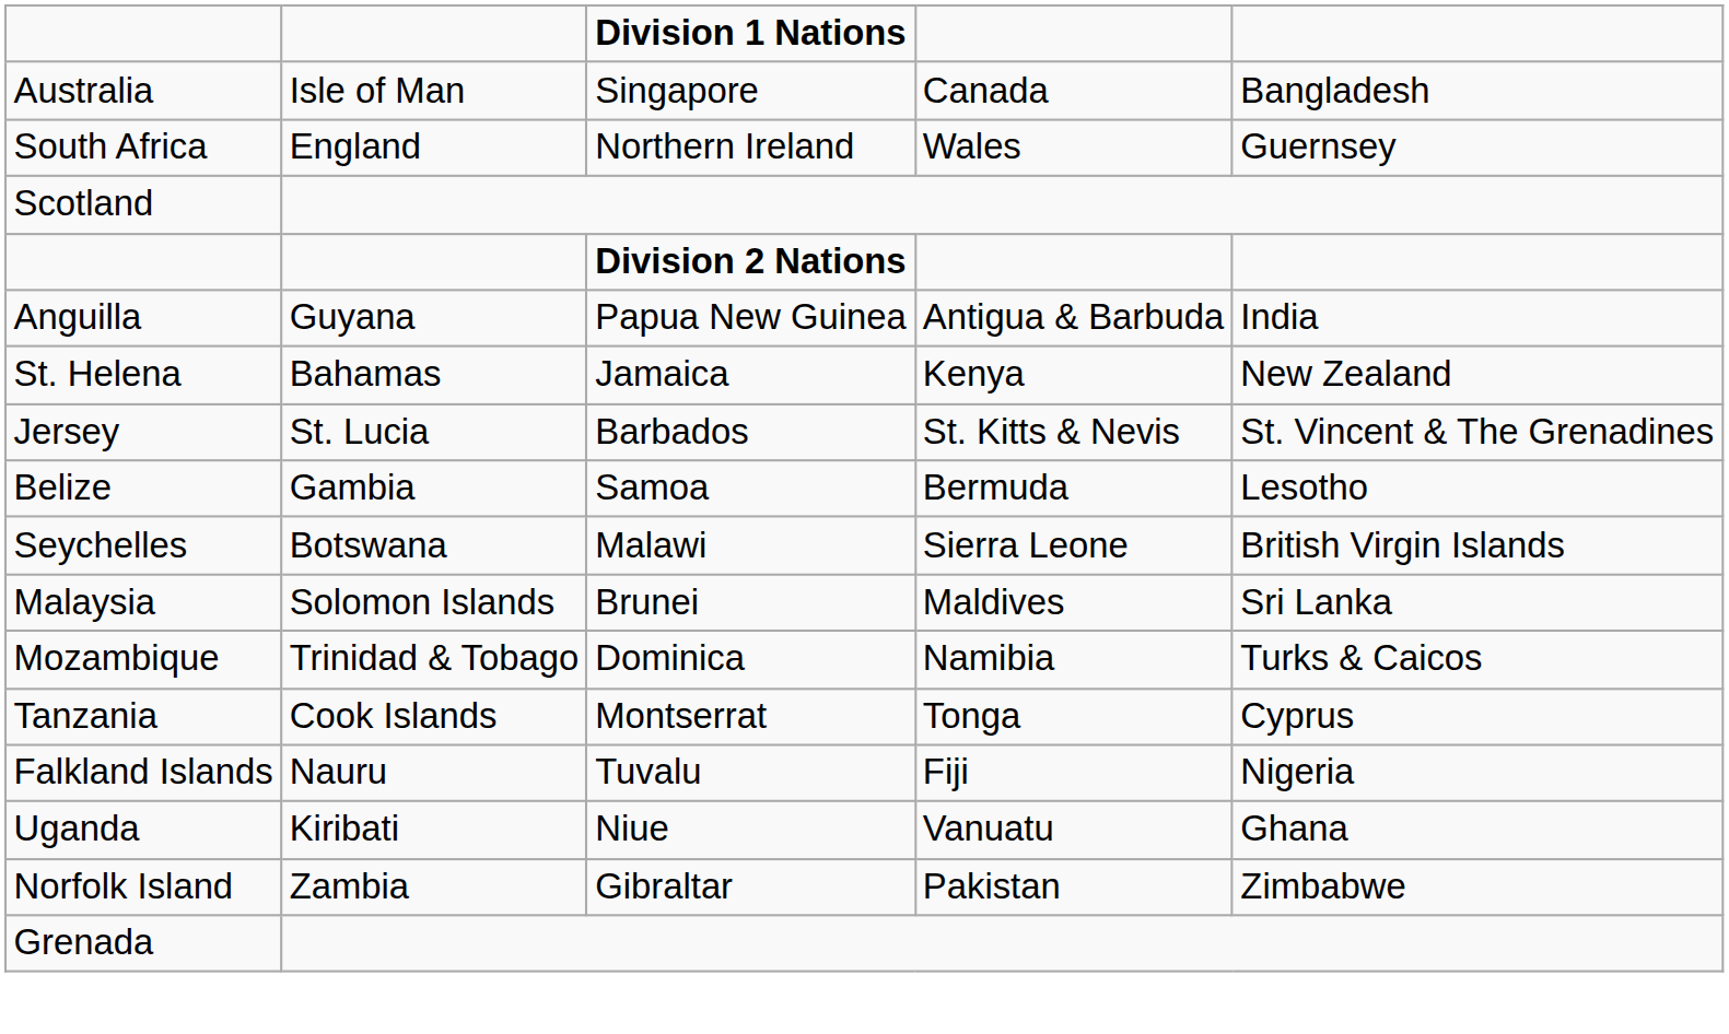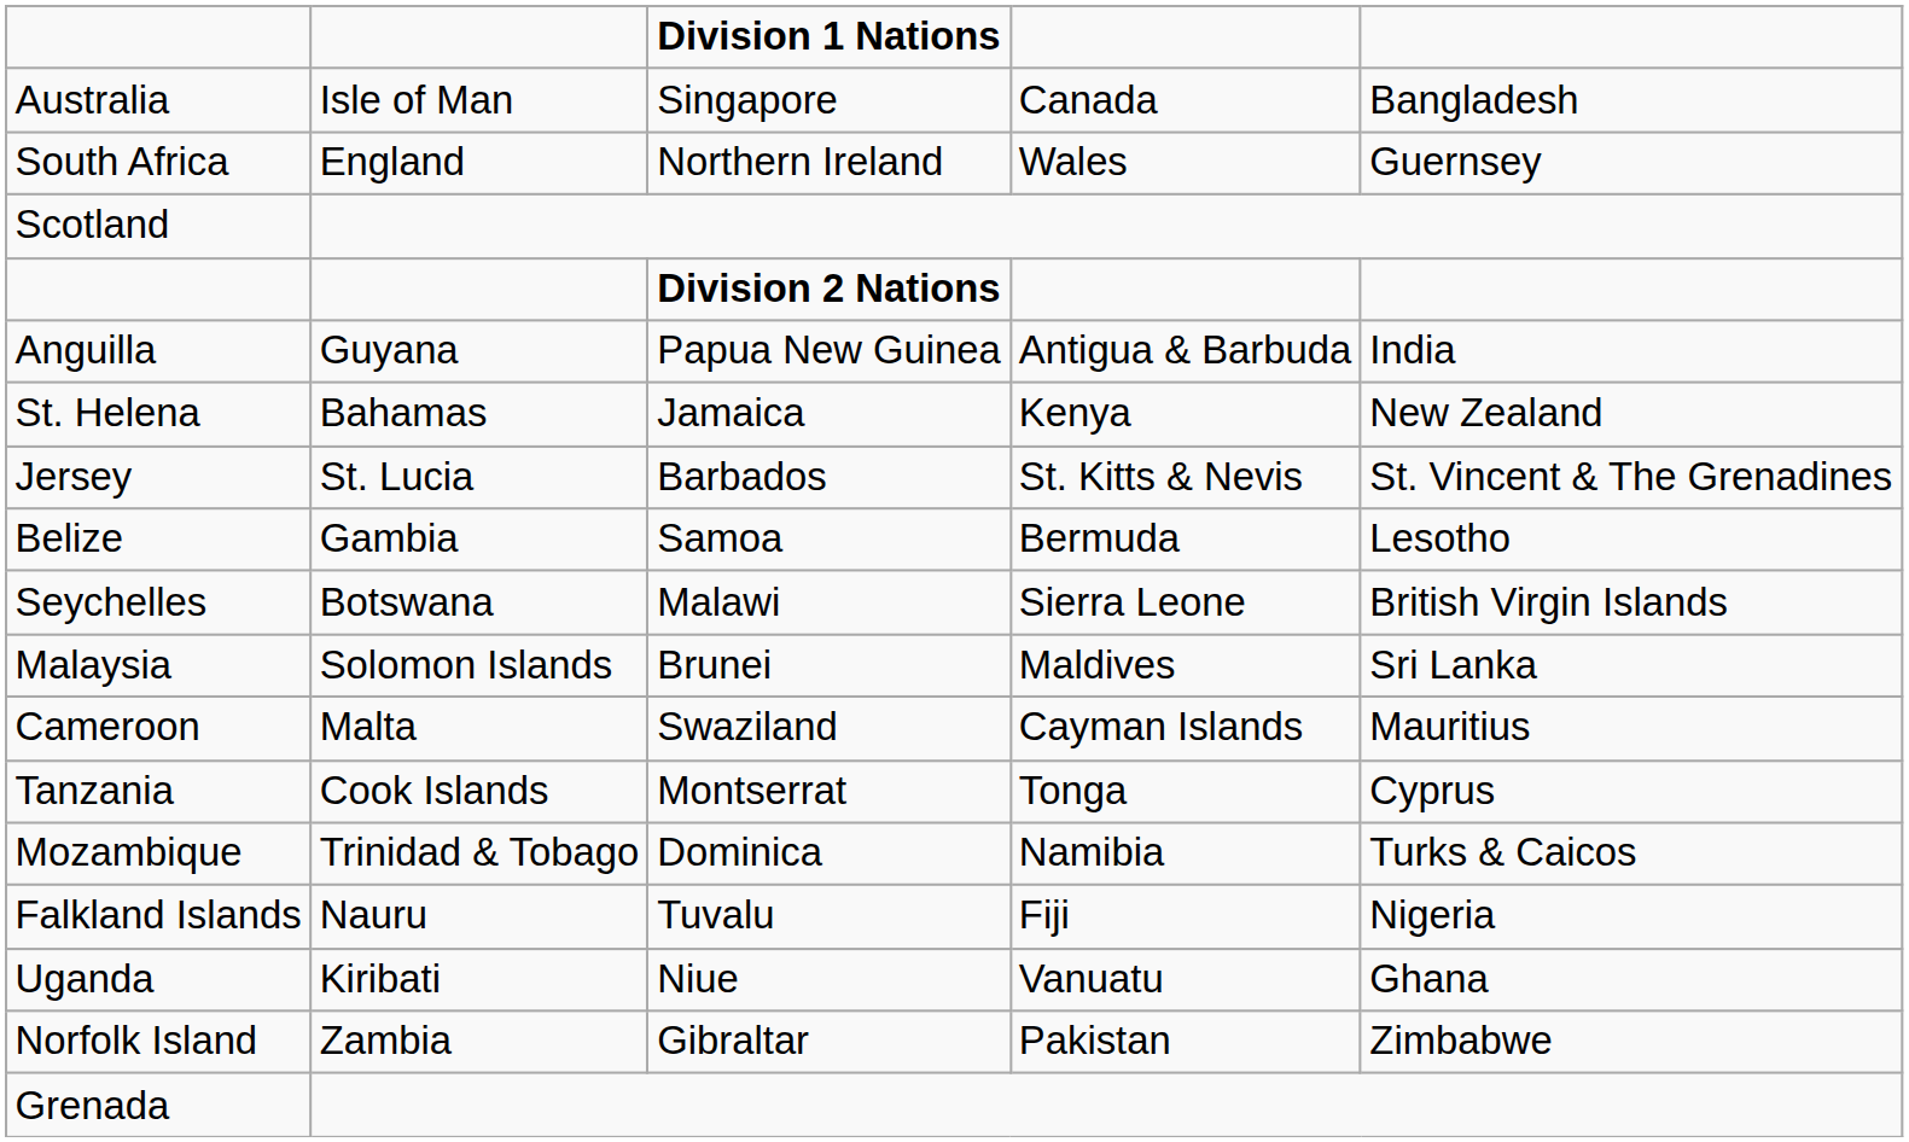 <table class="wikitable">
 <tr>
 <td></td>
 <td></td>
 <td><strong>Division 1 Nations</strong></td>
 <td></td>
 <td></td>
 </tr>
 <tr>
 <td>Australia</td>
 <td>Isle of Man</td>
 <td>Singapore</td>
 <td>Canada</td>
 <td>Bangladesh</td>
 </tr>
 <tr>
 <td>South Africa</td>
 <td>England</td>
 <td>Northern Ireland</td>
 <td>Wales</td>
 <td>Guernsey</td>
 </tr>
 <tr>
 <td>Scotland</td>
 </tr>
 <tr>
 <td></td>
 <td></td>
 <td><strong>Division 2 Nations</strong></td>
 <td></td>
 <td></td>
 </tr>
 <tr>
 <td>Anguilla</td>
 <td>Guyana</td>
 <td>Papua New Guinea</td>
 <td>Antigua & Barbuda</td>
 <td>India</td>
 </tr>
 <tr>
 <td>St. Helena</td>
 <td>Bahamas</td>
 <td>Jamaica</td>
 <td>Kenya</td>
 <td>New Zealand</td>
 </tr>
 <tr>
 <td>Jersey</td>
 <td>St. Lucia</td>
 <td>Barbados</td>
 <td>St. Kitts & Nevis</td>
 <td>St. Vincent & The Grenadines</td>
 </tr>
 <tr>
 <td>Belize</td>
 <td>Gambia</td>
 <td>Samoa</td>
 <td>Bermuda</td>
 <td>Lesotho</td>
 </tr>
 <tr>
 <td>Seychelles</td>
 <td>Botswana</td>
 <td>Malawi</td>
 <td>Sierra Leone</td>
 <td>British Virgin Islands</td>
 </tr>
 <tr>
 <td>Malaysia</td>
 <td>Solomon Islands</td>
 <td>Brunei</td>
 <td>Maldives</td>
 <td>Sri Lanka</td>
 </tr>
 <tr>
-<td>Mozambique</td>
-<td>Trinidad & Tobago</td>
-<td>Dominica</td>
-<td>Namibia</td>
-<td>Turks & Caicos</td>
+<td>Cameroon</td>
+<td>Malta</td>
+<td>Swaziland</td>
+<td>Cayman Islands</td>
+<td>Mauritius</td>
 </tr>
 <tr>
 <td>Tanzania</td>
 <td>Cook Islands</td>
 <td>Montserrat</td>
 <td>Tonga</td>
 <td>Cyprus</td>
+</tr>
+<tr>
+<td>Mozambique</td>
+<td>Trinidad & Tobago</td>
+<td>Dominica</td>
+<td>Namibia</td>
+<td>Turks & Caicos</td>
 </tr>
 <tr>
 <td>Falkland Islands</td>
 <td>Nauru</td>
 <td>Tuvalu</td>
 <td>Fiji</td>
 <td>Nigeria</td>
 </tr>
 <tr>
 <td>Uganda</td>
 <td>Kiribati</td>
 <td>Niue</td>
 <td>Vanuatu</td>
 <td>Ghana</td>
 </tr>
 <tr>
 <td>Norfolk Island</td>
 <td>Zambia</td>
 <td>Gibraltar</td>
 <td>Pakistan</td>
 <td>Zimbabwe</td>
 </tr>
 <tr>
 <td>Grenada</td>
 </tr>
 </table>
